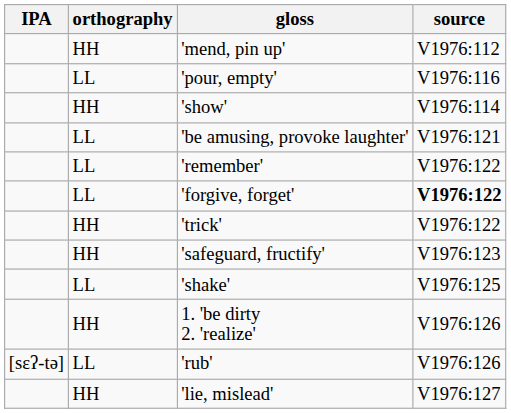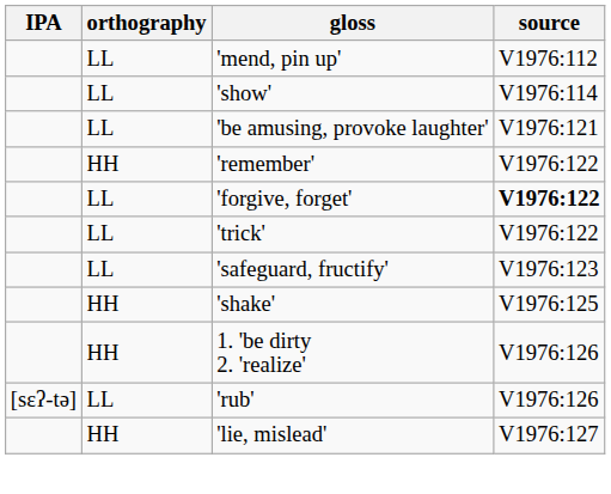 <table class="wikitable">
 <tr>
 <th>IPA</th>
 <th>orthography</th>
 <th>gloss</th>
 <th>source</th>
 </tr>
 <tr>
 <td></td>
-<td> HH</td>
+<td> LL</td>
 <td>'mend, pin up'</td>
 <td>V1976:112</td>
 </tr>
 <tr>
 <td></td>
 <td> LL</td>
-<td>'pour, empty'</td>
-<td>V1976:116</td>
-</tr>
-<tr>
-<td></td>
-<td> HH</td>
 <td>'show'</td>
 <td>V1976:114</td>
 </tr>
 <tr>
 <td></td>
 <td> LL</td>
 <td>'be amusing, provoke laughter'</td>
 <td>V1976:121</td>
 </tr>
 <tr>
 <td></td>
-<td> LL</td>
+<td> HH</td>
 <td>'remember'</td>
 <td>V1976:122</td>
 </tr>
 <tr>
 <td></td>
 <td> LL</td>
 <td>'forgive, forget'</td>
 <td><strong>V1976:122</strong></td>
 </tr>
 <tr>
 <td></td>
-<td> HH</td>
+<td> LL</td>
 <td>'trick'</td>
 <td>V1976:122</td>
 </tr>
 <tr>
 <td></td>
-<td> HH</td>
+<td> LL</td>
 <td>'safeguard, fructify'</td>
 <td>V1976:123</td>
 </tr>
 <tr>
 <td></td>
-<td> LL</td>
+<td> HH</td>
 <td>'shake'</td>
 <td>V1976:125</td>
 </tr>
 <tr>
 <td></td>
 <td> HH</td>
 <td>1. 'be dirty<br>2. 'realize'</td>
 <td>V1976:126</td>
 </tr>
 <tr>
 <td>[sɛʔ-tə]</td>
 <td> LL</td>
 <td>'rub'</td>
 <td>V1976:126</td>
 </tr>
 <tr>
 <td></td>
 <td> HH</td>
 <td>'lie, mislead'</td>
 <td>V1976:127</td>
 </tr>
 </table>
